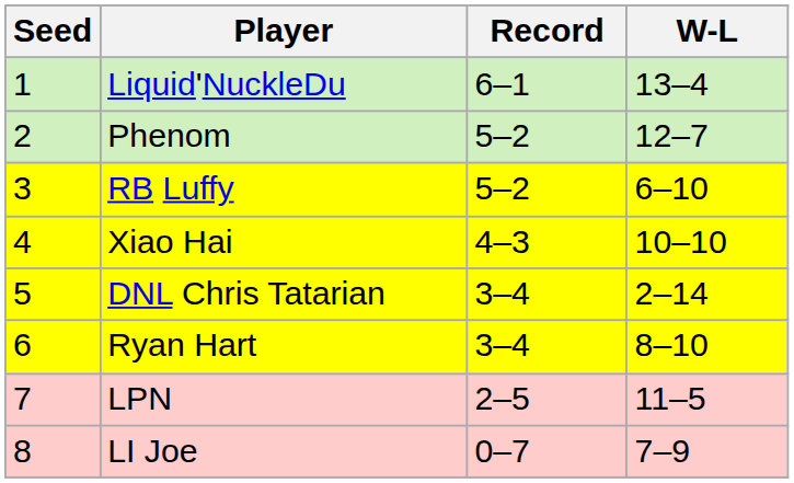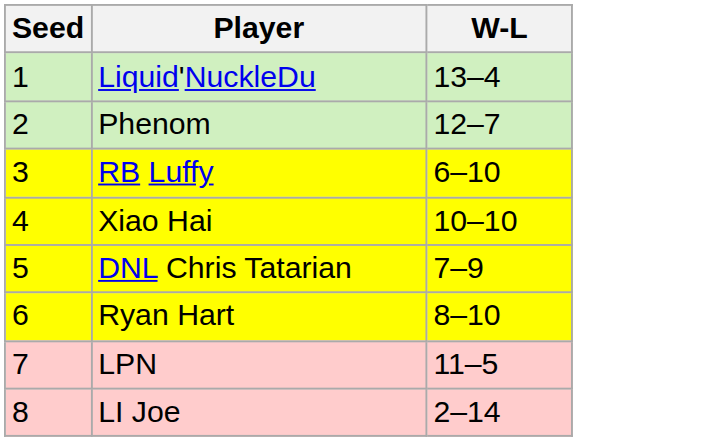 <table class="wikitable sortable" style=font-size:100%>
 <tr>
 <th width=30px>Seed</th>
 <th width=170px>Player</th>
-<th width=70px>Record</th>
 <th width=70px>W-L</th>
 </tr>
 <tr style="background: #D0F0C0;">
 <td>1</td>
 <td><a href='#'>Liquid</a>'<a href='#'>NuckleDu</a></td>
-<td>6–1</td>
 <td>13–4</td>
 </tr>
 <tr style="background: #D0F0C0;">
 <td>2</td>
 <td> Phenom</td>
-<td>5–2</td>
 <td>12–7</td>
 </tr>
 <tr style="background: #FFFF00;">
 <td>3</td>
 <td><a href='#'>RB</a> <a href='#'>Luffy</a></td>
-<td>5–2</td>
 <td>6–10</td>
 </tr>
 <tr style="background: #FFFF00;">
 <td>4</td>
 <td> Xiao Hai</td>
-<td>4–3</td>
 <td>10–10</td>
 </tr>
 <tr style="background: #FFFF00;">
 <td>5</td>
 <td><a href='#'>DNL</a> Chris Tatarian</td>
-<td>3–4</td>
-<td>2–14</td>
+<td>7–9</td>
 </tr>
 <tr style="background: #FFFF00;">
 <td>6</td>
 <td>Ryan Hart</td>
-<td>3–4</td>
 <td>8–10</td>
 </tr>
 <tr style="background: #FFCCCC;">
 <td>7</td>
 <td> LPN</td>
-<td>2–5</td>
 <td>11–5</td>
 </tr>
 <tr style="background: #FFCCCC;">
 <td>8</td>
 <td>LI Joe</td>
-<td>0–7</td>
-<td>7–9</td>
+<td>2–14</td>
 </tr>
 </table>
